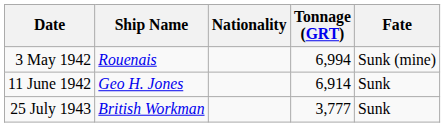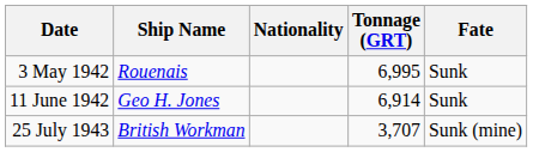 <table class="wikitable sortable">
 <tr>
 <th>Date</th>
 <th>Ship Name</th>
 <th>Nationality</th>
 <th>Tonnage <br>(<a href='#'>GRT</a>)</th>
 <th>Fate</th>
 </tr>
 <tr>
 <td align="right">3 May 1942</td>
 <td align="left"><a href='#'><em>Rouenais</em></a></td>
 <td align="left"></td>
-<td align="right">6,994</td>
-<td align="left">Sunk (mine)</td>
+<td align="right">6,995</td>
+<td align="left">Sunk</td>
 </tr>
 <tr>
 <td align="right">11 June 1942</td>
 <td align="left"><a href='#'><em>Geo H. Jones</em></a></td>
 <td align="left"></td>
 <td align="right">6,914</td>
 <td align="left">Sunk</td>
 </tr>
 <tr>
 <td align="right">25 July 1943</td>
 <td align="left"><a href='#'><em>British Workman</em></a></td>
 <td align="left"></td>
-<td align="right">3,777</td>
-<td align="left">Sunk</td>
+<td align="right">3,707</td>
+<td align="left">Sunk (mine)</td>
 </tr>
 </table>
